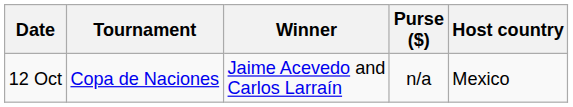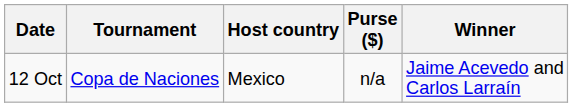 <table class="wikitable" style="font-size:95%">
 <tr>
 <th>Date</th>
 <th>Tournament</th>
+<th>Host country</th>
+<th>Purse<br>($)</th>
 <th>Winner</th>
-<th>Purse<br>($)</th>
-<th>Host country</th>
 </tr>
 <tr>
 <td>12 Oct</td>
 <td><a href='#'>Copa de Naciones</a></td>
+<td>Mexico</td>
+<td align=center>n/a</td>
 <td> <a href='#'>Jaime Acevedo</a> and<br> <a href='#'>Carlos Larraín</a></td>
-<td align=center>n/a</td>
-<td>Mexico</td>
 </tr>
 </table>
